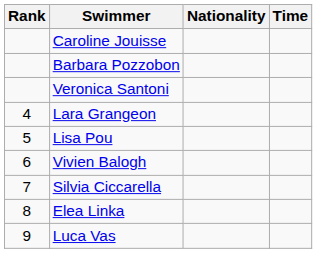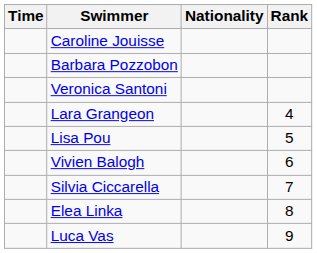 <table class="wikitable sortable" style="text-align:center">
 <tr>
-<th>Rank</th>
+<th>Time</th>
 <th>Swimmer</th>
 <th>Nationality</th>
-<th>Time</th>
+<th>Rank</th>
 </tr>
 <tr>
 <td></td>
 <td align=left><a href='#'>Caroline Jouisse</a></td>
 <td align=left></td>
 <td></td>
 </tr>
 <tr>
 <td></td>
 <td align=left><a href='#'>Barbara Pozzobon</a></td>
 <td align=left></td>
 <td></td>
 </tr>
 <tr>
 <td></td>
 <td align=left><a href='#'>Veronica Santoni</a></td>
 <td align=left></td>
 <td></td>
 </tr>
 <tr>
-<td>4</td>
+<td></td>
 <td align=left><a href='#'>Lara Grangeon</a></td>
 <td align=left></td>
-<td></td>
+<td>4</td>
 </tr>
 <tr>
-<td>5</td>
+<td></td>
 <td align=left><a href='#'>Lisa Pou</a></td>
 <td align=left></td>
-<td></td>
+<td>5</td>
 </tr>
 <tr>
-<td>6</td>
+<td></td>
 <td align=left><a href='#'>Vivien Balogh</a></td>
 <td align=left></td>
-<td></td>
+<td>6</td>
 </tr>
 <tr>
-<td>7</td>
+<td></td>
 <td align=left><a href='#'>Silvia Ciccarella</a></td>
 <td align=left></td>
-<td></td>
+<td>7</td>
 </tr>
 <tr>
-<td>8</td>
+<td></td>
 <td align=left><a href='#'>Elea Linka</a></td>
 <td align=left></td>
-<td></td>
+<td>8</td>
 </tr>
 <tr>
-<td>9</td>
+<td></td>
 <td align=left><a href='#'>Luca Vas</a></td>
 <td align=left></td>
-<td></td>
+<td>9</td>
 </tr>
 </table>
